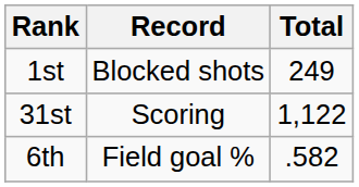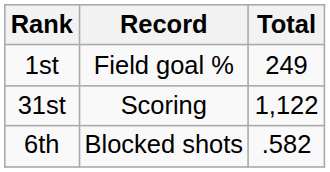 <table class="wikitable">
 <tr>
 <th>Rank</th>
 <th>Record</th>
 <th>Total</th>
 </tr>
 <tr>
 <td align="center">1st</td>
-<td align="center">Blocked shots</td>
+<td align="center">Field goal %</td>
 <td align="center">249</td>
 </tr>
 <tr>
 <td align="center">31st</td>
 <td align="center">Scoring</td>
 <td align="center">1,122</td>
 </tr>
 <tr>
 <td align="center">6th</td>
-<td align="center">Field goal %</td>
+<td align="center">Blocked shots</td>
 <td align="center">.582</td>
 </tr>
 </table>
